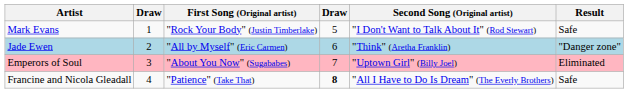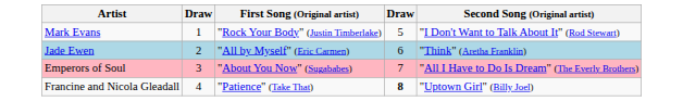 <table class="sortable wikitable" style="margin: 1em auto 1em auto; text-align:center">
 <tr>
 <th scope="col">Artist</th>
 <th scope="col">Draw</th>
 <th scope="col">First Song <small>(Original artist)</small></th>
 <th scope="col">Draw</th>
 <th scope="col">Second Song <small>(Original artist)</small></th>
-<th scope="col">Result</th>
 </tr>
 <tr>
 <td align="left"><a href='#'>Mark Evans</a></td>
 <td>1</td>
 <td align="left">"<a href='#'>Rock Your Body</a>" <small>(<a href='#'>Justin Timberlake</a>)</small></td>
 <td>5</td>
 <td align="left">"<a href='#'>I Don't Want to Talk About It</a>" <small>(<a href='#'>Rod Stewart</a>)</small></td>
-<td align="left">Safe</td>
 </tr>
 <tr style="background:lightblue;">
 <td align="left"><a href='#'>Jade Ewen</a></td>
 <td>2</td>
 <td align="left">"<a href='#'>All by Myself</a>" <small>(<a href='#'>Eric Carmen</a>)</small></td>
 <td>6</td>
 <td align="left">"<a href='#'>Think</a>" <small>(<a href='#'>Aretha Franklin</a>)</small></td>
-<td align="left">"Danger zone"</td>
 </tr>
 <tr style="background:lightpink;">
 <td align="left">Emperors of Soul</td>
 <td>3</td>
 <td align="left">"<a href='#'>About You Now</a>" <small>(<a href='#'>Sugababes</a>)</small></td>
 <td>7</td>
-<td align="left">"<a href='#'>Uptown Girl</a>" <small>(<a href='#'>Billy Joel</a>)</small></td>
-<td align="left">Eliminated</td>
+<td align="left">"<a href='#'>All I Have to Do Is Dream</a>" <small>(<a href='#'>The Everly Brothers</a>)</small></td>
 </tr>
 <tr>
 <td>Francine and Nicola Gleadall</td>
 <td>4</td>
 <td align="left">"<a href='#'>Patience</a>" <small>(<a href='#'>Take That</a>)</small></td>
 <td><strong>8</strong></td>
-<td align="left">"<a href='#'>All I Have to Do Is Dream</a>" <small>(<a href='#'>The Everly Brothers</a>)</small></td>
-<td align="left">Safe</td>
+<td align="left">"<a href='#'>Uptown Girl</a>" <small>(<a href='#'>Billy Joel</a>)</small></td>
 </tr>
 </table>
